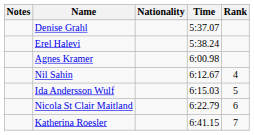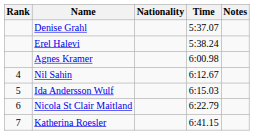 <table class="wikitable sortable" style="text-align:center">
 <tr>
-<th>Notes</th>
+<th>Rank</th>
 <th>Name</th>
 <th>Nationality</th>
 <th>Time</th>
-<th>Rank</th>
+<th>Notes</th>
 </tr>
 <tr>
 <td></td>
 <td align=left><a href='#'>Denise Grahl</a></td>
 <td align=left></td>
 <td>5:37.07</td>
 <td></td>
 </tr>
 <tr>
 <td></td>
 <td align=left><a href='#'>Erel Halevi</a></td>
 <td align=left></td>
 <td>5:38.24</td>
 <td></td>
 </tr>
 <tr>
 <td></td>
 <td align=left><a href='#'>Agnes Kramer</a></td>
 <td align=left></td>
 <td>6:00.98</td>
 <td></td>
 </tr>
 <tr>
-<td></td>
+<td>4</td>
 <td align=left><a href='#'>Nil Sahin</a></td>
 <td align=left></td>
 <td>6:12.67</td>
-<td>4</td>
+<td></td>
 </tr>
 <tr>
-<td></td>
+<td>5</td>
 <td align=left><a href='#'>Ida Andersson Wulf</a></td>
 <td align=left></td>
 <td>6:15.03</td>
-<td>5</td>
+<td></td>
 </tr>
 <tr>
-<td></td>
+<td>6</td>
 <td align=left><a href='#'>Nicola St Clair Maitland</a></td>
 <td align=left></td>
 <td>6:22.79</td>
-<td>6</td>
+<td></td>
 </tr>
 <tr>
-<td></td>
+<td>7</td>
 <td align=left><a href='#'>Katherina Roesler</a></td>
 <td align=left></td>
 <td>6:41.15</td>
-<td>7</td>
+<td></td>
 </tr>
 </table>
